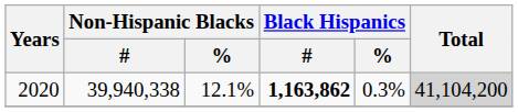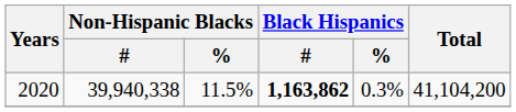 <table class="wikitable sortable" style="margin:1em auto; text-align: right; font-size: 95%;">
 <tr>
 <th rowspan="2">Years</th>
 <th colspan=2>Non-Hispanic Blacks</th>
 <th colspan=2><a href='#'>Black Hispanics</a></th>
 <th rowspan="2">Total</th>
 </tr>
 <tr>
 <th>#</th>
 <th>%</th>
 <th>#</th>
 <th>%</th>
 </tr>
 <tr>
 <td>2020</td>
 <td>39,940,338</td>
-<td>12.1%</td>
+<td>11.5%</td>
 <td><strong>1,163,862</strong></td>
 <td>0.3%</td>
-<td style="background: lightgrey;">41,104,200</td>
+<td>41,104,200</td>
 </tr>
 <tr>
 </tr>
 </table>
